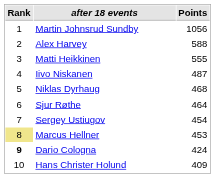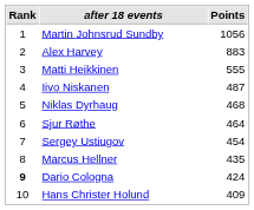 <table cellspacing="1" cellpadding="3" style="border:1px solid #AAAAAA;font-size:86%">
 <tr style="background-color: #E4E4E4;">
 <th style="border-bottom:1px solid #AAAAAA" width=10>Rank</th>
 <th style="border-bottom:1px solid #AAAAAA" width=200><em>after 18 events</em></th>
 <th style="border-bottom:1px solid #AAAAAA" width=20 align=right>Points</th>
 </tr>
 <tr>
 <td align=center>1</td>
 <td> <a href='#'>Martin Johnsrud Sundby</a></td>
 <td align=right>1056</td>
 </tr>
 <tr>
 <td align=center>2</td>
 <td> <a href='#'>Alex Harvey</a></td>
-<td align=right>588</td>
+<td align=right>883</td>
 </tr>
 <tr>
 <td align=center>3</td>
 <td> <a href='#'>Matti Heikkinen</a></td>
 <td align=right>555</td>
 </tr>
 <tr>
 <td align=center>4</td>
 <td> <a href='#'>Iivo Niskanen</a></td>
 <td align=right>487</td>
 </tr>
 <tr>
 <td align=center>5</td>
 <td> <a href='#'>Niklas Dyrhaug</a></td>
 <td align=right>468</td>
 </tr>
 <tr>
 <td align=center>6</td>
 <td> <a href='#'>Sjur Røthe</a></td>
 <td align=right>464</td>
 </tr>
 <tr>
 <td align=center>7</td>
 <td> <a href='#'>Sergey Ustiugov</a></td>
 <td align=right>454</td>
 </tr>
 <tr>
-<td align=center style="background: khaki;">8</td>
+<td align=center>8</td>
 <td> <a href='#'>Marcus Hellner</a></td>
-<td align=right>453</td>
+<td align=right>435</td>
 </tr>
 <tr>
 <td align=center><strong>9</strong></td>
 <td> <a href='#'>Dario Cologna</a></td>
 <td align=right>424</td>
 </tr>
 <tr>
 <td align=center>10</td>
 <td> <a href='#'>Hans Christer Holund</a></td>
 <td align=right>409</td>
 </tr>
 </table>
